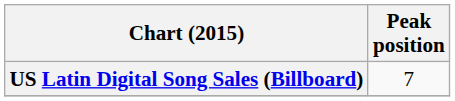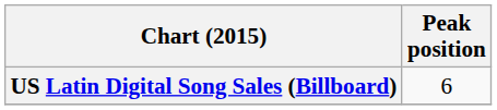 <table class="wikitable sortable plainrowheaders" style="text-align:center">
 <tr>
 <th>Chart (2015)</th>
 <th>Peak<br>position</th>
 </tr>
 <tr>
 <th scope="row">US <a href='#'>Latin Digital Song Sales</a> (<a href='#'>Billboard</a>)</th>
-<td>7</td>
+<td>6</td>
 </tr>
 <tr>
 </tr>
 </table>
